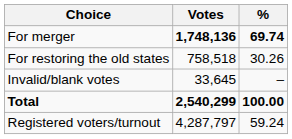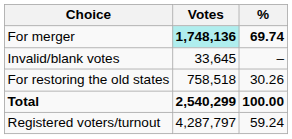 <table class=wikitable style="text-align:right">
 <tr>
 <th>Choice</th>
 <th>Votes</th>
 <th>%</th>
 </tr>
 <tr>
 <td align=left>For merger</td>
-<td><strong>1,748,136</strong></td>
+<td style="background: paleturquoise;"><strong>1,748,136</strong></td>
 <td><strong>69.74</strong></td>
+</tr>
+<tr>
+<td align=left>Invalid/blank votes</td>
+<td>33,645</td>
+<td>–</td>
 </tr>
 <tr>
 <td align=left>For restoring the old states</td>
 <td>758,518</td>
 <td>30.26</td>
-</tr>
-<tr>
-<td align=left>Invalid/blank votes</td>
-<td>33,645</td>
-<td>–</td>
 </tr>
 <tr>
 <td align=left><strong>Total</strong></td>
 <td><strong>2,540,299</strong></td>
 <td><strong>100.00</strong></td>
 </tr>
 <tr>
 <td align=left>Registered voters/turnout</td>
 <td>4,287,797</td>
 <td>59.24</td>
 </tr>
 </table>
